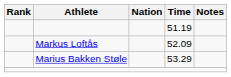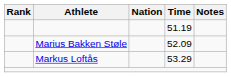 <table class="wikitable sortable" style="text-align:center;">
 <tr>
 <th scope="col" style="width: 10px;">Rank</th>
 <th scope="col">Athlete</th>
 <th scope="col">Nation</th>
 <th scope="col">Time</th>
 <th scope="col">Notes</th>
 </tr>
 <tr>
 <td></td>
 <td align=left></td>
 <td align=left></td>
 <td>51.19</td>
 <td></td>
 </tr>
 <tr>
 <td></td>
-<td align=left><a href='#'>Markus Loftås</a></td>
+<td align=left><a href='#'>Marius Bakken Støle</a></td>
 <td align=left></td>
 <td>52.09</td>
 <td></td>
 </tr>
 <tr>
 <td></td>
-<td align=left><a href='#'>Marius Bakken Støle</a></td>
+<td align=left><a href='#'>Markus Loftås</a></td>
 <td align=left></td>
 <td>53.29</td>
 <td></td>
 </tr>
 <tr class="sortbottom">
 <td colspan="5"></td>
 </tr>
 </table>
